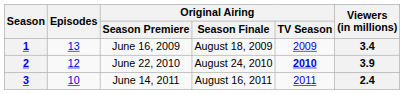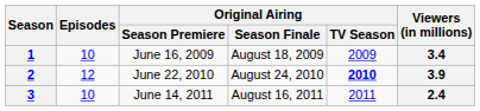 <table style="text-align:center;" class="wikitable">
 <tr>
 <th rowspan="2">Season</th>
 <th rowspan="2">Episodes</th>
 <th colspan="3">Original Airing</th>
 <th rowspan="2">Viewers<br>(in millions)</th>
 </tr>
 <tr>
 <th>Season Premiere</th>
 <th>Season Finale</th>
 <th>TV Season</th>
 </tr>
 <tr>
 <th><strong><a href='#'>1</a></strong></th>
-<td><a href='#'>13</a></td>
+<td><a href='#'>10</a></td>
 <td>June 16, 2009</td>
 <td>August 18, 2009</td>
 <td><a href='#'>2009</a></td>
 <th style="text-align:center">3.4</th>
 </tr>
 <tr>
 <th><strong><a href='#'>2</a></strong></th>
 <td><a href='#'>12</a></td>
 <td>June 22, 2010</td>
 <td>August 24, 2010</td>
 <td><strong><a href='#'>2010</a></strong></td>
 <th style="text-align:center">3.9</th>
 </tr>
 <tr>
 <th><strong><a href='#'>3</a></strong></th>
 <td><a href='#'>10</a></td>
 <td>June 14, 2011</td>
 <td>August 16, 2011</td>
 <td><a href='#'>2011</a></td>
 <th style="text-align:center">2.4</th>
 </tr>
 </table>
